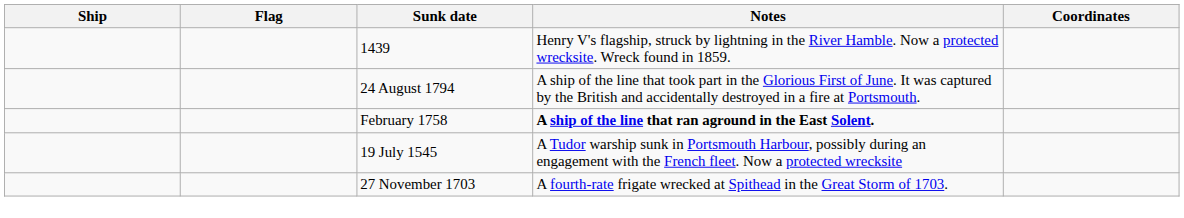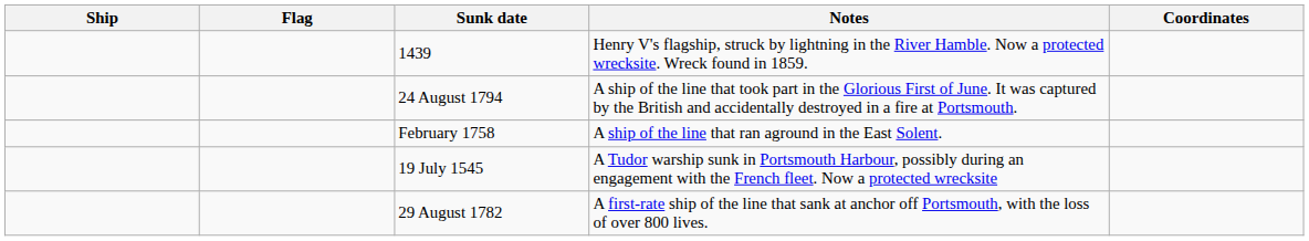 <table class=wikitable | style = "width:100%">
 <tr>
 <th style="width:15%">Ship</th>
 <th style="width:15%">Flag</th>
 <th style="width:15%">Sunk date</th>
 <th style="width:40%">Notes</th>
 <th style="width:15%">Coordinates</th>
 </tr>
 <tr>
 <td></td>
 <td></td>
 <td>1439</td>
 <td>Henry V's flagship, struck by lightning in the <a href='#'>River Hamble</a>. Now a <a href='#'>protected wrecksite</a>. Wreck found in 1859.</td>
 <td></td>
 </tr>
 <tr>
 <td></td>
 <td></td>
 <td>24 August 1794</td>
 <td>A  ship of the line that took part in the <a href='#'>Glorious First of June</a>. It was captured by the British and accidentally destroyed in a fire at <a href='#'>Portsmouth</a>.</td>
 <td></td>
 </tr>
 <tr>
 <td></td>
 <td></td>
 <td>February 1758</td>
-<td><strong>A <a href='#'>ship of the line</a> that ran aground in the East <a href='#'>Solent</a>.</strong></td>
+<td>A <a href='#'>ship of the line</a> that ran aground in the East <a href='#'>Solent</a>.</td>
 <td></td>
 </tr>
 <tr>
 <td></td>
 <td></td>
 <td>19 July 1545</td>
 <td>A <a href='#'>Tudor</a> warship sunk in <a href='#'>Portsmouth Harbour</a>, possibly during an engagement with the <a href='#'>French fleet</a>. Now a <a href='#'>protected wrecksite</a></td>
 <td></td>
 </tr>
 <tr>
 <td></td>
 <td></td>
-<td>27 November 1703</td>
-<td>A <a href='#'>fourth-rate</a> frigate wrecked at <a href='#'>Spithead</a> in the <a href='#'>Great Storm of 1703</a>.</td>
+<td>29 August 1782</td>
+<td>A <a href='#'>first-rate</a> ship of the line that sank at anchor off <a href='#'>Portsmouth</a>, with the loss of over 800 lives.</td>
 <td></td>
 </tr>
 </table>
